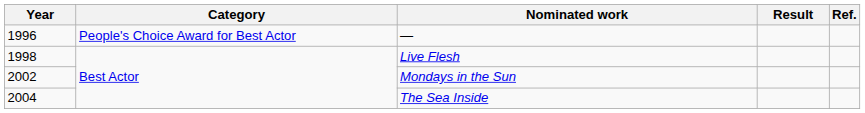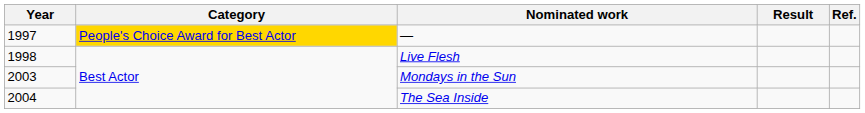 <table class=wikitable>
 <tr>
 <th scope="col" style="width:5em;">Year</th>
 <th scope="col" style="width:24em;">Category</th>
 <th scope="col" style="width:27em;">Nominated work</th>
 <th scope="col" style="width:5em;">Result</th>
 <th>Ref.</th>
 </tr>
 <tr>
-<td>1996</td>
-<td><a href='#'>People's Choice Award for Best Actor</a></td>
+<td>1997</td>
+<td style="background: gold;"><a href='#'>People's Choice Award for Best Actor</a></td>
 <td>—</td>
 <td></td>
 <td></td>
 </tr>
 <tr>
 <td>1998</td>
 <td rowspan="3"><a href='#'>Best Actor</a></td>
 <td><em><a href='#'>Live Flesh</a></em></td>
 <td></td>
 <td></td>
 </tr>
 <tr>
-<td>2002</td>
+<td>2003</td>
 <td><em><a href='#'>Mondays in the Sun</a></em></td>
 <td></td>
 <td></td>
 </tr>
 <tr>
 <td>2004</td>
 <td><em><a href='#'>The Sea Inside</a></em></td>
 <td></td>
 <td></td>
 </tr>
 </table>
